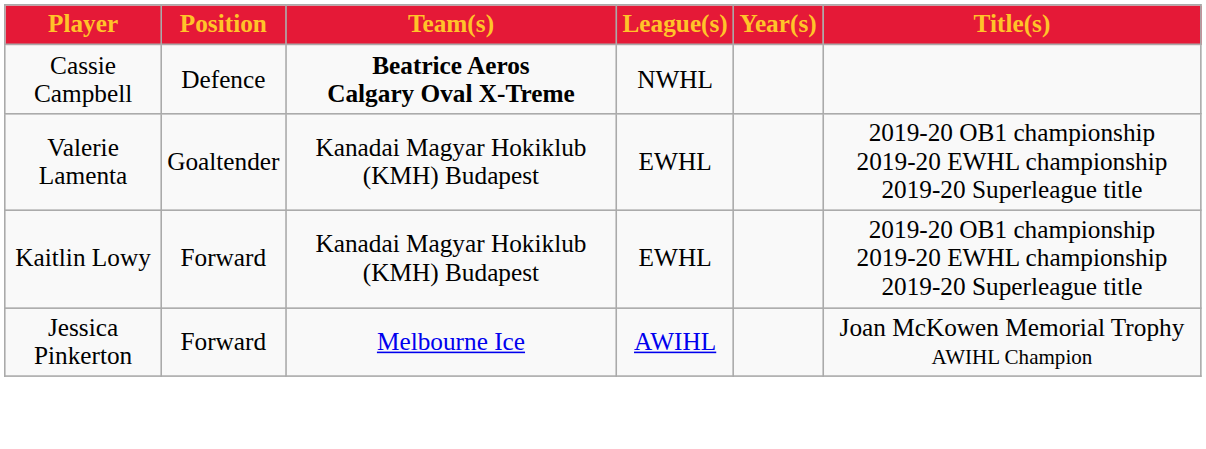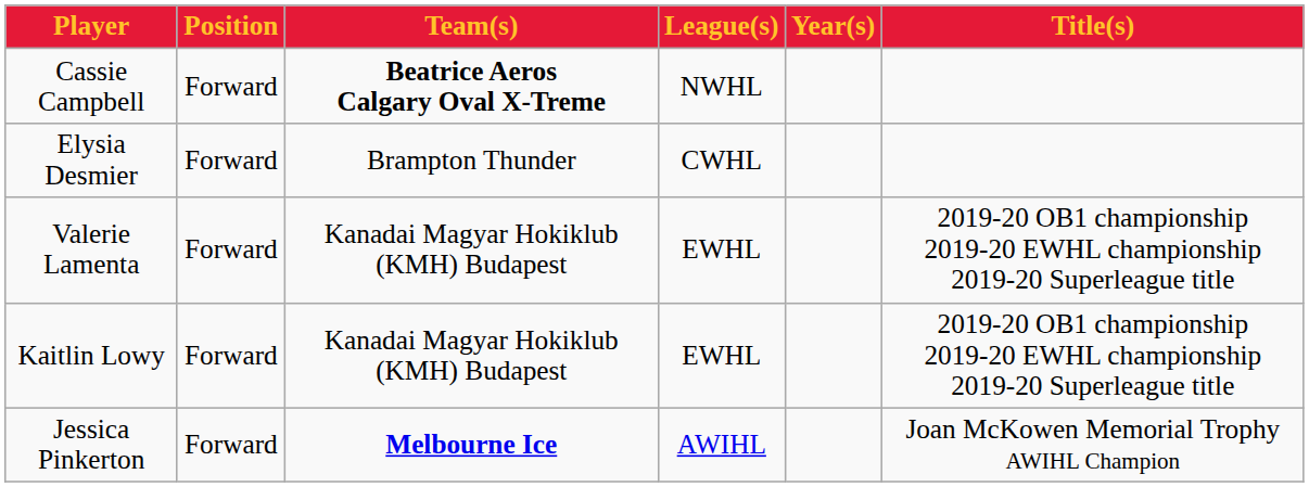 <table class="wikitable" width="60%">
 <tr align="center"  style="background:#E51937;color:#FFC429;">
 <td><strong>Player</strong></td>
 <td><strong>Position</strong></td>
 <td><strong>Team(s)</strong></td>
 <td><strong>League(s)</strong></td>
 <td><strong>Year(s)</strong></td>
 <td><strong>Title(s)</strong></td>
 </tr>
 <tr align="center" bgcolor="">
 <td>Cassie Campbell</td>
-<td>Defence</td>
+<td>Forward</td>
 <td><strong>Beatrice Aeros<br>Calgary Oval X-Treme</strong></td>
 <td>NWHL</td>
 <td></td>
 <td></td>
 </tr>
 <tr align="center" bgcolor="">
+<td>Elysia Desmier</td>
+<td>Forward</td>
+<td>Brampton Thunder</td>
+<td>CWHL</td>
+<td></td>
+<td></td>
+</tr>
+<tr align="center" bgcolor="">
 <td>Valerie Lamenta</td>
-<td>Goaltender</td>
+<td>Forward</td>
 <td>Kanadai Magyar Hokiklub (KMH) Budapest</td>
 <td>EWHL</td>
 <td></td>
 <td>2019-20 OB1 championship<br>2019-20 EWHL championship<br>2019-20 Superleague title</td>
 </tr>
 <tr align="center" bgcolor="">
 <td>Kaitlin Lowy</td>
 <td>Forward</td>
 <td>Kanadai Magyar Hokiklub (KMH) Budapest</td>
 <td>EWHL</td>
 <td></td>
 <td>2019-20 OB1 championship<br>2019-20 EWHL championship<br>2019-20 Superleague title</td>
 </tr>
 <tr align="center" bgcolor="">
 <td>Jessica Pinkerton</td>
 <td>Forward</td>
-<td><a href='#'>Melbourne Ice</a></td>
+<td><strong><a href='#'>Melbourne Ice</a></strong></td>
 <td><a href='#'>AWIHL</a></td>
 <td></td>
 <td>Joan McKowen Memorial Trophy <small>AWIHL Champion</small></td>
 </tr>
 </table>
